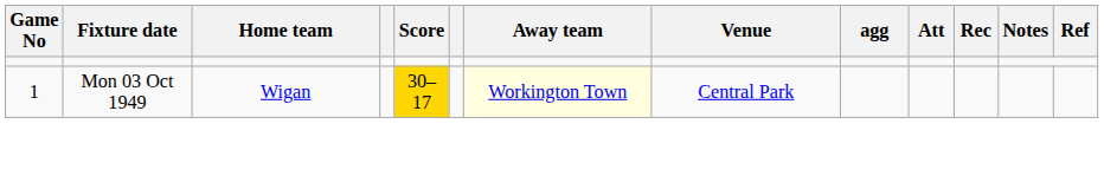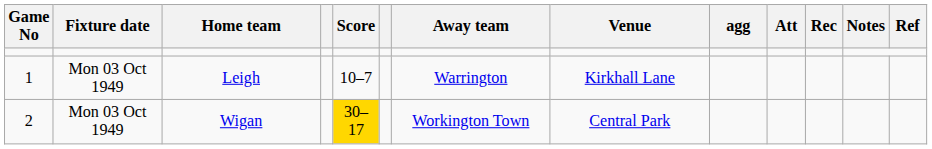 <table class="wikitable" style="text-align:center;">
 <tr>
 <th width=20 abbr="No">Game No</th>
 <th width=100 abbr="Date">Fixture date</th>
 <th width=150 abbr="Home team">Home team</th>
 <th width=5 abbr="space"></th>
 <th width=20 abbr="Score">Score</th>
 <th width=5 abbr="space"></th>
 <th width=150 abbr="Away team">Away team</th>
 <th width=150 abbr="Venue">Venue</th>
 <th width=50 abbr="agg">agg</th>
 <th width=30 abbr="Att">Att</th>
 <th width=30 abbr="Rec">Rec</th>
 <th width=20 abbr="Notes">Notes</th>
 <th width=30 abbr="Ref">Ref</th>
 </tr>
 <tr>
 <td></td>
 <td></td>
 <td></td>
 <td></td>
 <td></td>
 <td></td>
 <td></td>
 <td></td>
 <td></td>
 <td></td>
 <td></td>
 </tr>
 <tr>
 <td>1</td>
 <td>Mon 03 Oct 1949</td>
+<td><a href='#'>Leigh</a></td>
+<td></td>
+<td>10–7</td>
+<td></td>
+<td><a href='#'>Warrington</a></td>
+<td><a href='#'>Kirkhall Lane</a></td>
+<td></td>
+<td></td>
+<td></td>
+<td></td>
+<td></td>
+</tr>
+<tr>
+<td>2</td>
+<td>Mon 03 Oct 1949</td>
 <td><a href='#'>Wigan</a></td>
 <td></td>
 <td style="background: gold;">30–17</td>
 <td></td>
-<td style="background: lightyellow;"><a href='#'>Workington Town</a></td>
+<td><a href='#'>Workington Town</a></td>
 <td><a href='#'>Central Park</a></td>
 <td></td>
 <td></td>
 <td></td>
 <td></td>
 <td></td>
 </tr>
 </table>
